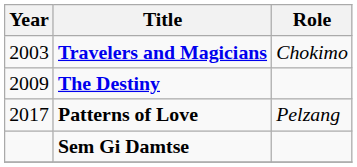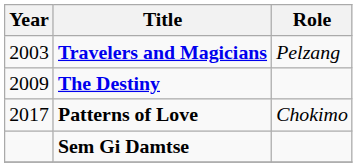 <table class="wikitable sortable">
 <tr>
 <th>Year</th>
 <th>Title</th>
 <th>Role</th>
 </tr>
 <tr>
 <td>2003</td>
 <td><strong><a href='#'>Travelers and Magicians</a></strong></td>
-<td><em>Chokimo</em></td>
+<td><em>Pelzang</em></td>
 </tr>
 <tr>
 <td>2009</td>
 <td><strong><a href='#'>The Destiny</a></strong></td>
 <td></td>
 </tr>
 <tr>
 <td>2017</td>
 <td><strong>Patterns of Love</strong></td>
-<td><em>Pelzang</em></td>
+<td><em>Chokimo</em></td>
 </tr>
 <tr>
 <td></td>
 <td><strong>Sem Gi Damtse</strong></td>
 <td></td>
 </tr>
 <tr>
 </tr>
 </table>
